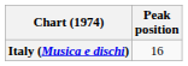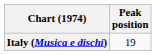 <table class="wikitable plainrowheaders" style="text-align:center">
 <tr>
 <th scope="col">Chart (1974)</th>
 <th scope="col">Peak<br>position</th>
 </tr>
 <tr>
 <th scope="row">Italy (<em><a href='#'>Musica e dischi</a></em>)</th>
-<td>16</td>
+<td>19</td>
 </tr>
 </table>
